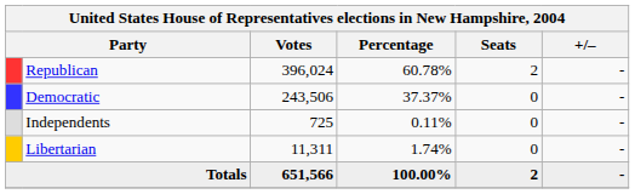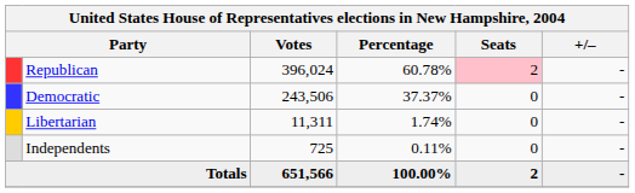 <table class="wikitable" style="font-size: 95%;">
 <tr>
 <th colspan="6">United States House of Representatives elections in New Hampshire, 2004</th>
 </tr>
 <tr>
 <th colspan=2 style="width: 15em">Party</th>
 <th style="width: 5em">Votes</th>
 <th style="width: 7em">Percentage</th>
 <th style="width: 5em">Seats</th>
 <th style="width: 5em">+/–</th>
 </tr>
 <tr>
 <th style="background-color:#FF3333; width: 3px"></th>
 <td style="width: 130px"><a href='#'>Republican</a></td>
 <td align="right">396,024</td>
 <td align="right">60.78%</td>
-<td align="right">2</td>
+<td align="right" style="background: pink;">2</td>
 <td align="right">-</td>
 </tr>
 <tr>
 <th style="background-color:#3333FF; width: 3px"></th>
 <td style="width: 130px"><a href='#'>Democratic</a></td>
 <td align="right">243,506</td>
 <td align="right">37.37%</td>
 <td align="right">0</td>
 <td align="right">-</td>
 </tr>
 <tr>
+<th style="background-color:#FFCC00; width: 3px"></th>
+<td style="width: 130px"><a href='#'>Libertarian</a></td>
+<td align="right">11,311</td>
+<td align="right">1.74%</td>
+<td align="right">0</td>
+<td align="right">-</td>
+</tr>
+<tr>
 <th style="background-color:#DDDDDD; width: 3px"></th>
 <td style="width: 130px">Independents</td>
 <td align="right">725</td>
 <td align="right">0.11%</td>
-<td align="right">0</td>
-<td align="right">-</td>
-</tr>
-<tr>
-<th style="background-color:#FFCC00; width: 3px"></th>
-<td style="width: 130px"><a href='#'>Libertarian</a></td>
-<td align="right">11,311</td>
-<td align="right">1.74%</td>
 <td align="right">0</td>
 <td align="right">-</td>
 </tr>
 <tr bgcolor="#EEEEEE">
 <td colspan="2" align="right"><strong>Totals</strong></td>
 <td align="right"><strong>651,566</strong></td>
 <td align="right"><strong>100.00%</strong></td>
 <td align="right"><strong>2</strong></td>
 <td align="right"><strong>-</strong></td>
 </tr>
 <tr bgcolor="#EEEEEE">
 </tr>
 </table>
